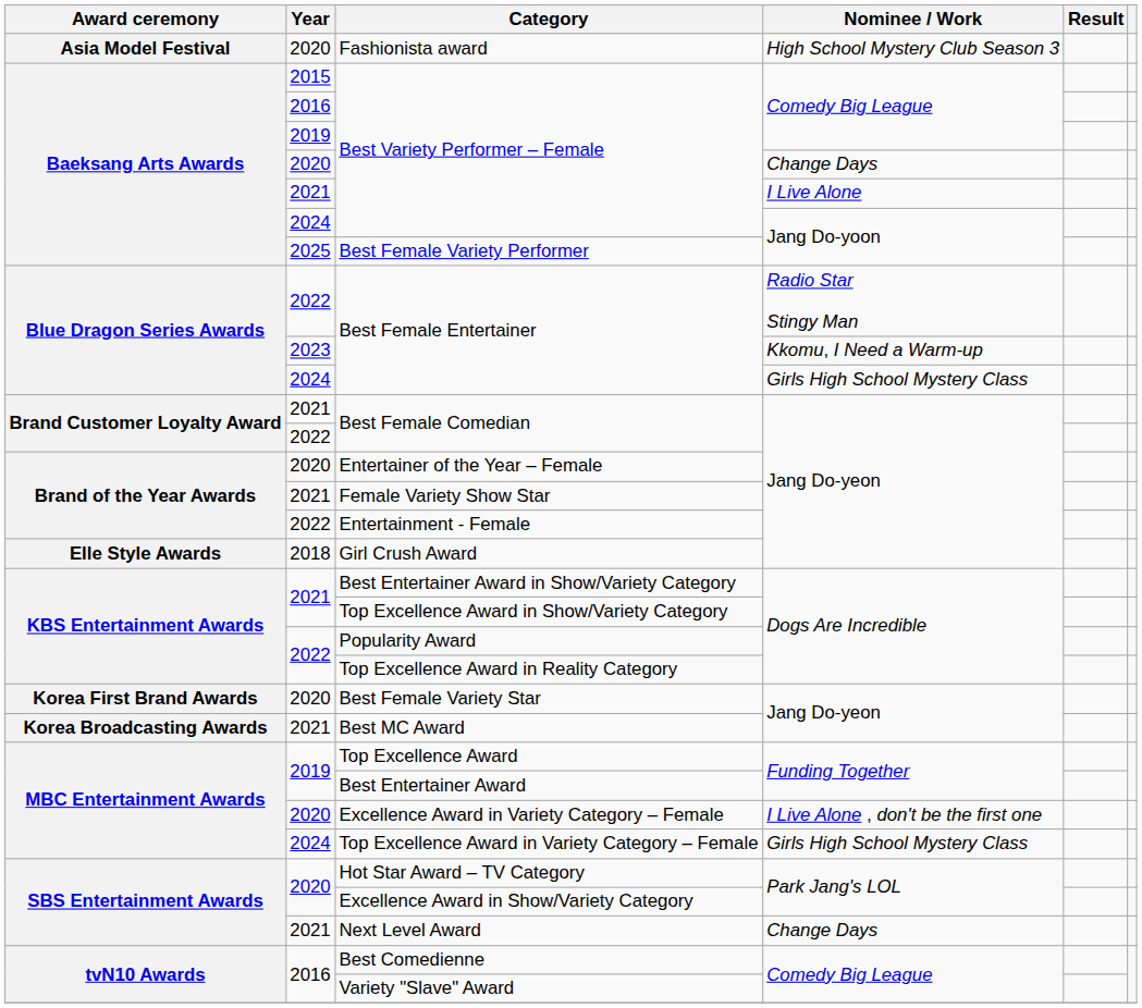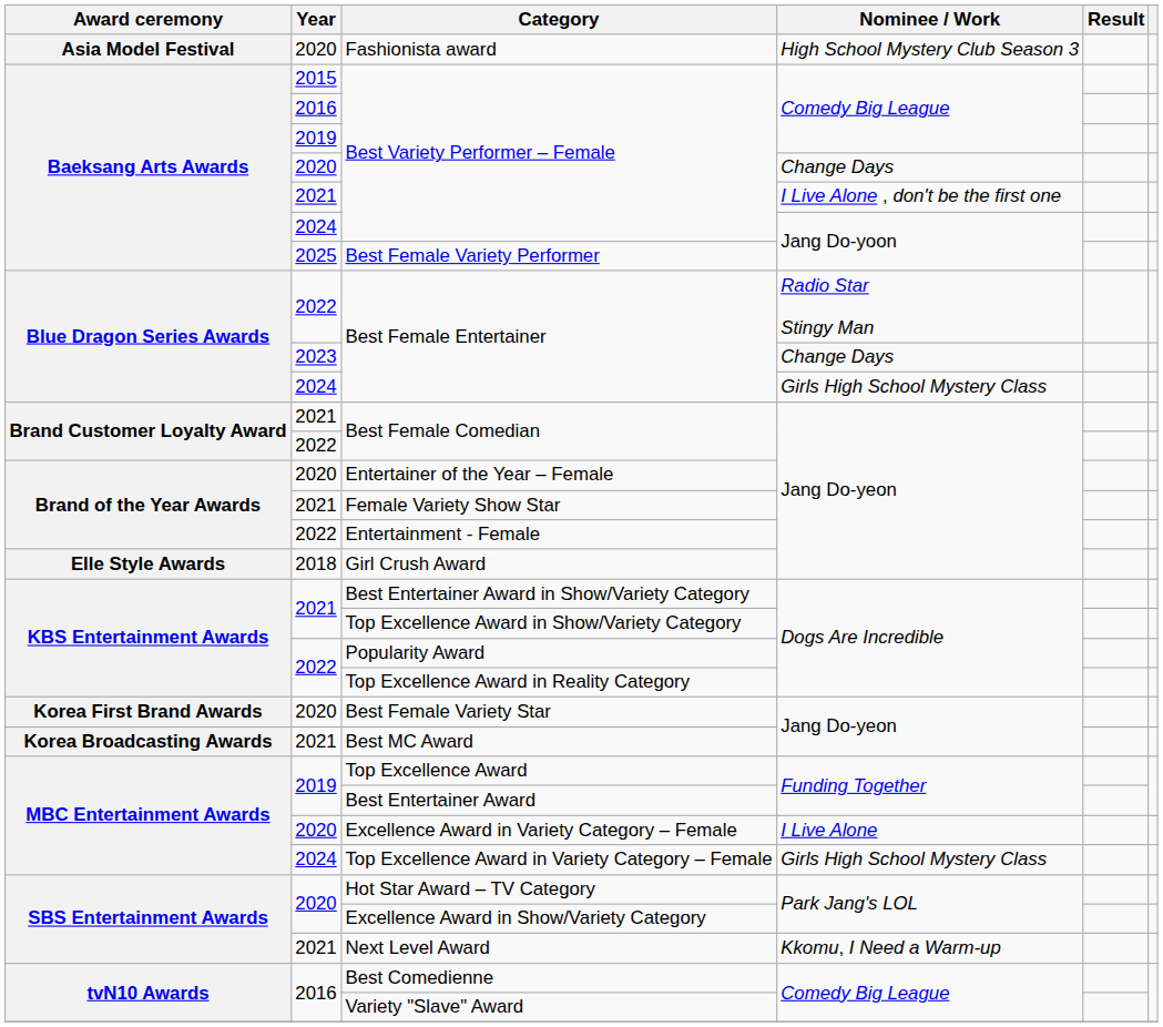 <table class="wikitable plainrowheaders sortable">
 <tr>
 <th scope="col">Award ceremony</th>
 <th scope="col">Year</th>
 <th scope="col">Category</th>
 <th scope="col">Nominee / Work</th>
 <th scope="col">Result</th>
 <th scope="col" class="unsortable"></th>
 </tr>
 <tr>
 <th scope="row">Asia Model Festival</th>
 <td style="text-align:center">2020</td>
 <td>Fashionista award</td>
 <td><em>High School Mystery Club Season 3</em></td>
 <td></td>
 <td style="text-align:center"></td>
 </tr>
 <tr>
 <th scope="row" rowspan="7"><a href='#'>Baeksang Arts Awards</a></th>
 <td style="text-align:center"><a href='#'>2015</a></td>
 <td rowspan="6"><a href='#'>Best Variety Performer – Female</a></td>
 <td rowspan="3"><em><a href='#'>Comedy Big League</a></em></td>
 <td></td>
 <td></td>
 </tr>
 <tr>
 <td style="text-align:center"><a href='#'>2016</a></td>
 <td></td>
 <td></td>
 </tr>
 <tr>
 <td style="text-align:center"><a href='#'>2019</a></td>
 <td></td>
 <td></td>
 </tr>
 <tr>
 <td style="text-align:center"><a href='#'>2020</a></td>
 <td><em>Change Days</em></td>
 <td></td>
 <td style="text-align:center"></td>
 </tr>
 <tr>
 <td style="text-align:center"><a href='#'>2021</a></td>
-<td><em><a href='#'>I Live Alone</a></em></td>
+<td><em><a href='#'>I Live Alone</a></em> , <em>don't be the first one</em></td>
 <td></td>
 <td style="text-align:center"></td>
 </tr>
 <tr>
 <td style="text-align:center"><a href='#'>2024</a></td>
 <td rowspan="2">Jang Do-yoon</td>
 <td></td>
 <td style="text-align:center"></td>
 </tr>
 <tr>
 <td style="text-align:center"><a href='#'>2025</a></td>
 <td><a href='#'>Best Female Variety Performer</a></td>
 <td></td>
 <td style="text-align:center"></td>
 </tr>
 <tr>
 <th scope="row" rowspan="3"><a href='#'>Blue Dragon Series Awards</a></th>
 <td style="text-align:center"><a href='#'>2022</a></td>
 <td rowspan="3">Best Female Entertainer</td>
 <td><em><a href='#'>Radio Star</a></em><br><em></em><br><em>Stingy Man</em></td>
 <td></td>
 <td style="text-align:center"></td>
 </tr>
 <tr>
 <td style="text-align:center"><a href='#'>2023</a></td>
-<td><em>Kkomu</em>, <em>I Need a Warm-up</em></td>
+<td><em>Change Days</em></td>
 <td></td>
 <td style="text-align:center" rowspan="1"></td>
 </tr>
 <tr>
 <td style="text-align:center"><a href='#'>2024</a></td>
 <td><em>Girls High School Mystery Class</em></td>
 <td></td>
 <td style="text-align:center"></td>
 </tr>
 <tr>
 <th scope="row" rowspan="2">Brand Customer Loyalty Award</th>
 <td style="text-align:center">2021</td>
 <td rowspan="2">Best Female Comedian</td>
 <td rowspan="6">Jang Do-yeon</td>
 <td></td>
 <td style="text-align:center"></td>
 </tr>
 <tr>
 <td style="text-align:center">2022</td>
 <td></td>
 <td style="text-align:center"></td>
 </tr>
 <tr>
 <th scope="row"  rowspan="3">Brand of the Year Awards</th>
 <td style="text-align:center">2020</td>
 <td>Entertainer of the Year – Female</td>
 <td></td>
 <td style="text-align:center"></td>
 </tr>
 <tr>
 <td style="text-align:center">2021</td>
 <td>Female Variety Show Star</td>
 <td></td>
 <td style="text-align:center"></td>
 </tr>
 <tr>
 <td style="text-align:center">2022</td>
 <td>Entertainment - Female</td>
 <td></td>
 <td style="text-align:center"></td>
 </tr>
 <tr>
 <th scope="row">Elle Style Awards</th>
 <td style="text-align:center">2018</td>
 <td>Girl Crush Award</td>
 <td></td>
 <td></td>
 </tr>
 <tr>
 <th scope="row"  rowspan="4"><a href='#'>KBS Entertainment Awards</a></th>
 <td style="text-align:center" rowspan=2><a href='#'>2021</a></td>
 <td>Best Entertainer Award in Show/Variety Category</td>
 <td rowspan="4"><em>Dogs Are Incredible </em></td>
 <td></td>
 <td style="text-align:center"></td>
 </tr>
 <tr>
 <td>Top Excellence Award in Show/Variety Category</td>
 <td></td>
 <td style="text-align:center"></td>
 </tr>
 <tr>
 <td style="text-align:center" rowspan=2><a href='#'>2022</a></td>
 <td>Popularity Award</td>
 <td></td>
 <td style="text-align:center"></td>
 </tr>
 <tr>
 <td>Top Excellence Award in Reality Category</td>
 <td></td>
 <td style="text-align:center"></td>
 </tr>
 <tr>
 <th scope="row">Korea First Brand Awards</th>
 <td style="text-align:center">2020</td>
 <td>Best Female Variety Star</td>
 <td rowspan="2">Jang Do-yeon</td>
 <td></td>
 <td style="text-align:center"></td>
 </tr>
 <tr>
 <th scope="row">Korea Broadcasting Awards</th>
 <td style="text-align:center">2021</td>
 <td>Best MC Award</td>
 <td></td>
 <td style="text-align:center"></td>
 </tr>
 <tr>
 <th scope="row" rowspan="4"><a href='#'>MBC Entertainment Awards</a></th>
 <td style="text-align:center" rowspan="2"><a href='#'>2019</a></td>
 <td>Top Excellence Award</td>
 <td rowspan="2"><em><a href='#'>Funding Together</a></em></td>
 <td></td>
 <td style="text-align:center" rowspan=2></td>
 </tr>
 <tr>
 <td>Best Entertainer Award</td>
 <td></td>
 </tr>
 <tr>
 <td style="text-align:center"><a href='#'>2020</a></td>
 <td>Excellence Award in Variety Category – Female</td>
-<td><em><a href='#'>I Live Alone</a></em> , <em>don't be the first one</em></td>
+<td><em><a href='#'>I Live Alone</a></em></td>
 <td></td>
 <td style="text-align:center"></td>
 </tr>
 <tr>
 <td style="text-align:center"><a href='#'>2024</a></td>
 <td>Top Excellence Award in Variety Category – Female</td>
 <td><em>Girls High School Mystery Class</em></td>
 <td></td>
 <td style="text-align:center"></td>
 </tr>
 <tr>
 <th rowspan="3" scope="row"><a href='#'>SBS Entertainment Awards</a></th>
 <td style="text-align:center" rowspan="2"><a href='#'>2020</a></td>
 <td>Hot Star Award  – TV Category</td>
 <td rowspan="2"><em>Park Jang's LOL</em></td>
 <td></td>
 <td style="text-align:center"></td>
 </tr>
 <tr>
 <td>Excellence Award in Show/Variety Category</td>
 <td></td>
 <td style="text-align:center"></td>
 </tr>
 <tr>
 <td style="text-align:center">2021</td>
 <td>Next Level Award</td>
-<td><em>Change Days</em></td>
+<td><em>Kkomu</em>, <em>I Need a Warm-up</em></td>
 <td></td>
 <td style="text-align:center"></td>
 </tr>
 <tr>
 <th scope="row" rowspan="2"><a href='#'>tvN10 Awards</a></th>
 <td style="text-align:center" rowspan="2">2016</td>
 <td>Best Comedienne</td>
 <td rowspan="2"><em><a href='#'>Comedy Big League</a></em></td>
 <td></td>
 <td style="text-align:center" rowspan="2"></td>
 </tr>
 <tr>
 <td>Variety "Slave" Award</td>
 <td></td>
 </tr>
 <tr>
 </tr>
 </table>
